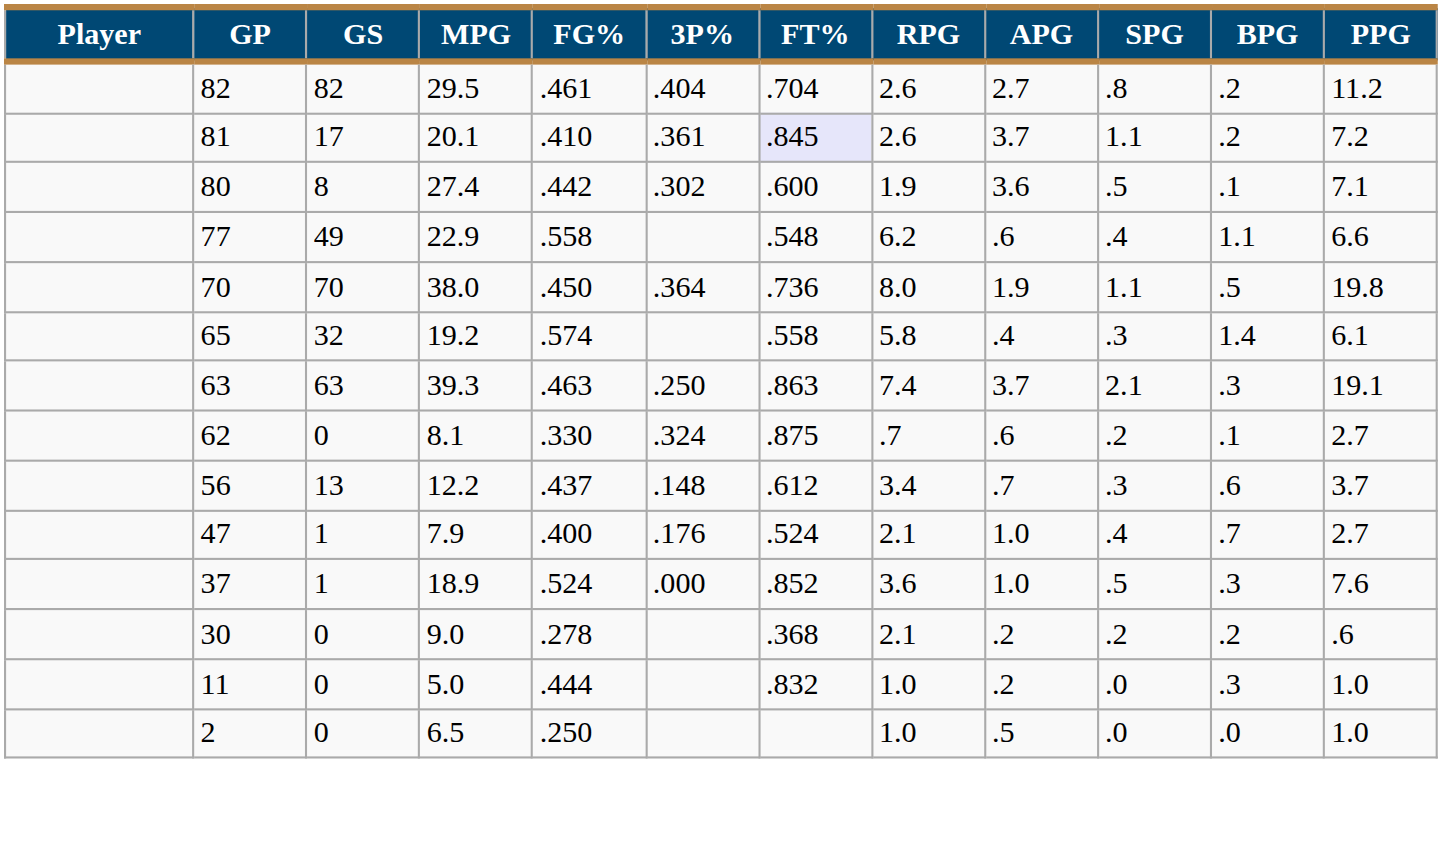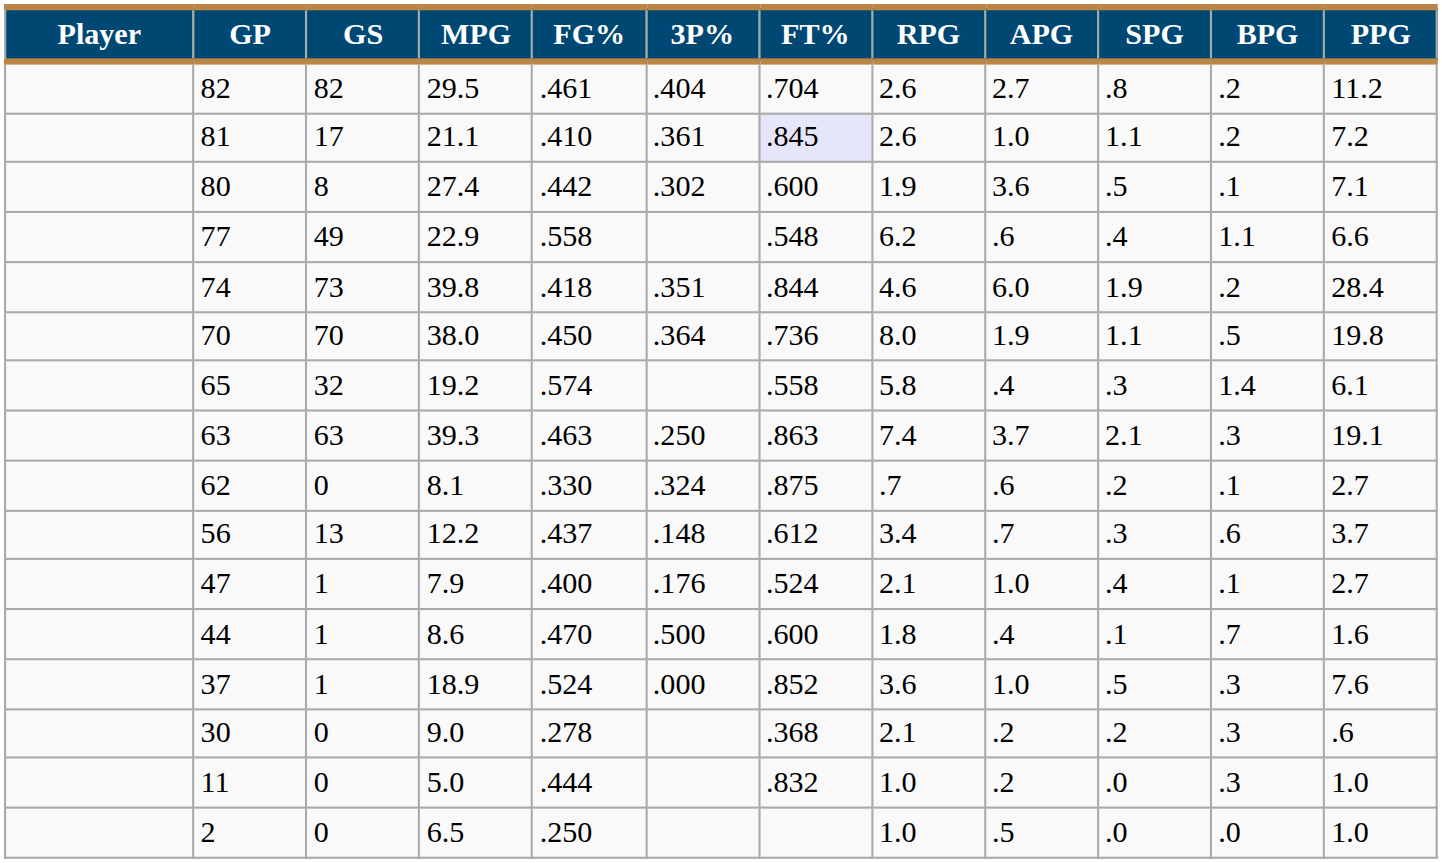 <table class="wikitable sortable" style="font-size: 90%">
 <tr>
 <th style="background: #004874 ; color:#FFFFFF; border-top:#BA8545 3px solid; border-bottom:#BA8545 3px solid;"  width="10%">Player</th>
 <th style="background: #004874 ; color:#FFFFFF; border-top:#BA8545 3px solid; border-bottom:#BA8545 3px solid;" width="6%">GP</th>
 <th style="background: #004874 ; color:#FFFFFF; border-top:#BA8545 3px solid; border-bottom:#BA8545 3px solid;" width="6%">GS</th>
 <th style="background: #004874 ; color:#FFFFFF; border-top:#BA8545 3px solid; border-bottom:#BA8545 3px solid;" width="6%">MPG</th>
 <th style="background: #004874 ; color:#FFFFFF; border-top:#BA8545 3px solid; border-bottom:#BA8545 3px solid;" width="6%">FG%</th>
 <th style="background: #004874 ; color:#FFFFFF; border-top:#BA8545 3px solid; border-bottom:#BA8545 3px solid;" width="6%">3P%</th>
 <th style="background: #004874 ; color:#FFFFFF; border-top:#BA8545 3px solid; border-bottom:#BA8545 3px solid;" width="6%">FT%</th>
 <th style="background: #004874 ; color:#FFFFFF; border-top:#BA8545 3px solid; border-bottom:#BA8545 3px solid;" width="6%">RPG</th>
 <th style="background: #004874 ; color:#FFFFFF; border-top:#BA8545 3px solid; border-bottom:#BA8545 3px solid;" width="6%">APG</th>
 <th style="background: #004874 ; color:#FFFFFF; border-top:#BA8545 3px solid; border-bottom:#BA8545 3px solid;" width="6%">SPG</th>
 <th style="background: #004874 ; color:#FFFFFF; border-top:#BA8545 3px solid; border-bottom:#BA8545 3px solid;" width="6%">BPG</th>
 <th style="background: #004874 ; color:#FFFFFF; border-top:#BA8545 3px solid; border-bottom:#BA8545 3px solid;" width="6%">PPG</th>
 </tr>
 <tr>
 <td style="text-align:left;"></td>
 <td>82</td>
 <td>82</td>
 <td>29.5</td>
 <td>.461</td>
 <td>.404</td>
 <td>.704</td>
 <td>2.6</td>
 <td>2.7</td>
 <td>.8</td>
 <td>.2</td>
 <td>11.2</td>
 </tr>
 <tr>
 <td style="text-align:left;"></td>
 <td>81</td>
 <td>17</td>
-<td>20.1</td>
+<td>21.1</td>
 <td>.410</td>
 <td>.361</td>
 <td style="background: lavender;">.845</td>
 <td>2.6</td>
-<td>3.7</td>
+<td>1.0</td>
 <td>1.1</td>
 <td>.2</td>
 <td>7.2</td>
 </tr>
 <tr>
 <td style="text-align:left;"></td>
 <td>80</td>
 <td>8</td>
 <td>27.4</td>
 <td>.442</td>
 <td>.302</td>
 <td>.600</td>
 <td>1.9</td>
 <td>3.6</td>
 <td>.5</td>
 <td>.1</td>
 <td>7.1</td>
 </tr>
 <tr>
 <td style="text-align:left;"></td>
 <td>77</td>
 <td>49</td>
 <td>22.9</td>
 <td>.558</td>
 <td></td>
 <td>.548</td>
 <td>6.2</td>
 <td>.6</td>
 <td>.4</td>
 <td>1.1</td>
 <td>6.6</td>
+</tr>
+<tr>
+<td style="text-align:left;"></td>
+<td>74</td>
+<td>73</td>
+<td>39.8</td>
+<td>.418</td>
+<td>.351</td>
+<td>.844</td>
+<td>4.6</td>
+<td>6.0</td>
+<td>1.9</td>
+<td>.2</td>
+<td>28.4</td>
 </tr>
 <tr>
 <td style="text-align:left;"></td>
 <td>70</td>
 <td>70</td>
 <td>38.0</td>
 <td>.450</td>
 <td>.364</td>
 <td>.736</td>
 <td>8.0</td>
 <td>1.9</td>
 <td>1.1</td>
 <td>.5</td>
 <td>19.8</td>
 </tr>
 <tr>
 <td style="text-align:left;"></td>
 <td>65</td>
 <td>32</td>
 <td>19.2</td>
 <td>.574</td>
 <td></td>
 <td>.558</td>
 <td>5.8</td>
 <td>.4</td>
 <td>.3</td>
 <td>1.4</td>
 <td>6.1</td>
 </tr>
 <tr>
 <td style="text-align:left;"></td>
 <td>63</td>
 <td>63</td>
 <td>39.3</td>
 <td>.463</td>
 <td>.250</td>
 <td>.863</td>
 <td>7.4</td>
 <td>3.7</td>
 <td>2.1</td>
 <td>.3</td>
 <td>19.1</td>
 </tr>
 <tr>
 <td style="text-align:left;"></td>
 <td>62</td>
 <td>0</td>
 <td>8.1</td>
 <td>.330</td>
 <td>.324</td>
 <td>.875</td>
 <td>.7</td>
 <td>.6</td>
 <td>.2</td>
 <td>.1</td>
 <td>2.7</td>
 </tr>
 <tr>
 <td style="text-align:left;"></td>
 <td>56</td>
 <td>13</td>
 <td>12.2</td>
 <td>.437</td>
 <td>.148</td>
 <td>.612</td>
 <td>3.4</td>
 <td>.7</td>
 <td>.3</td>
 <td>.6</td>
 <td>3.7</td>
 </tr>
 <tr>
 <td style="text-align:left;"></td>
 <td>47</td>
 <td>1</td>
 <td>7.9</td>
 <td>.400</td>
 <td>.176</td>
 <td>.524</td>
 <td>2.1</td>
 <td>1.0</td>
 <td>.4</td>
+<td>.1</td>
+<td>2.7</td>
+</tr>
+<tr>
+<td style="text-align:left;"></td>
+<td>44</td>
+<td>1</td>
+<td>8.6</td>
+<td>.470</td>
+<td>.500</td>
+<td>.600</td>
+<td>1.8</td>
+<td>.4</td>
+<td>.1</td>
 <td>.7</td>
-<td>2.7</td>
+<td>1.6</td>
 </tr>
 <tr>
 <td style="text-align:left;"></td>
 <td>37</td>
 <td>1</td>
 <td>18.9</td>
 <td>.524</td>
 <td>.000</td>
 <td>.852</td>
 <td>3.6</td>
 <td>1.0</td>
 <td>.5</td>
 <td>.3</td>
 <td>7.6</td>
 </tr>
 <tr>
 <td style="text-align:left;"></td>
 <td>30</td>
 <td>0</td>
 <td>9.0</td>
 <td>.278</td>
 <td></td>
 <td>.368</td>
 <td>2.1</td>
 <td>.2</td>
 <td>.2</td>
-<td>.2</td>
+<td>.3</td>
 <td>.6</td>
 </tr>
 <tr>
 <td style="text-align:left;"></td>
 <td>11</td>
 <td>0</td>
 <td>5.0</td>
 <td>.444</td>
 <td></td>
 <td>.832</td>
 <td>1.0</td>
 <td>.2</td>
 <td>.0</td>
 <td>.3</td>
 <td>1.0</td>
 </tr>
 <tr>
 <td style="text-align:left;"></td>
 <td>2</td>
 <td>0</td>
 <td>6.5</td>
 <td>.250</td>
 <td></td>
 <td></td>
 <td>1.0</td>
 <td>.5</td>
 <td>.0</td>
 <td>.0</td>
 <td>1.0</td>
 </tr>
 </table>
